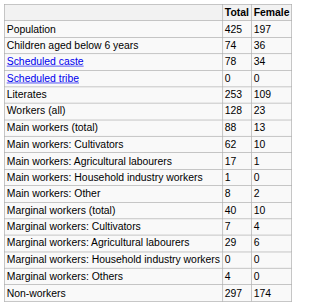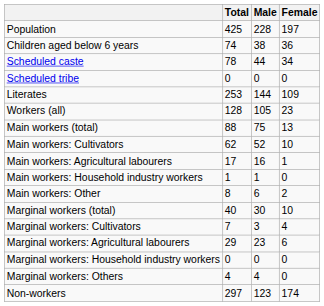 <table class="wikitable sortable">
 <tr>
 <th></th>
 <th>Total</th>
+<th>Male</th>
 <th>Female</th>
 </tr>
 <tr>
 <td>Population</td>
 <td>425</td>
+<td>228</td>
 <td>197</td>
 </tr>
 <tr>
 <td>Children aged below 6 years</td>
 <td>74</td>
+<td>38</td>
 <td>36</td>
 </tr>
 <tr>
 <td><a href='#'>Scheduled caste</a></td>
 <td>78</td>
+<td>44</td>
 <td>34</td>
 </tr>
 <tr>
 <td><a href='#'>Scheduled tribe</a></td>
 <td>0</td>
 <td>0</td>
+<td>0</td>
 </tr>
 <tr>
 <td>Literates</td>
 <td>253</td>
+<td>144</td>
 <td>109</td>
 </tr>
 <tr>
 <td>Workers (all)</td>
 <td>128</td>
+<td>105</td>
 <td>23</td>
 </tr>
 <tr>
 <td>Main workers (total)</td>
 <td>88</td>
+<td>75</td>
 <td>13</td>
 </tr>
 <tr>
 <td>Main workers: Cultivators</td>
 <td>62</td>
+<td>52</td>
 <td>10</td>
 </tr>
 <tr>
 <td>Main workers: Agricultural labourers</td>
 <td>17</td>
+<td>16</td>
 <td>1</td>
 </tr>
 <tr>
 <td>Main workers: Household industry workers</td>
+<td>1</td>
 <td>1</td>
 <td>0</td>
 </tr>
 <tr>
 <td>Main workers: Other</td>
 <td>8</td>
+<td>6</td>
 <td>2</td>
 </tr>
 <tr>
 <td>Marginal workers (total)</td>
 <td>40</td>
+<td>30</td>
 <td>10</td>
 </tr>
 <tr>
 <td>Marginal workers: Cultivators</td>
 <td>7</td>
+<td>3</td>
 <td>4</td>
 </tr>
 <tr>
 <td>Marginal workers: Agricultural labourers</td>
 <td>29</td>
+<td>23</td>
 <td>6</td>
 </tr>
 <tr>
 <td>Marginal workers: Household industry workers</td>
 <td>0</td>
 <td>0</td>
+<td>0</td>
 </tr>
 <tr>
 <td>Marginal workers: Others</td>
+<td>4</td>
 <td>4</td>
 <td>0</td>
 </tr>
 <tr>
 <td>Non-workers</td>
 <td>297</td>
+<td>123</td>
 <td>174</td>
 </tr>
 </table>
